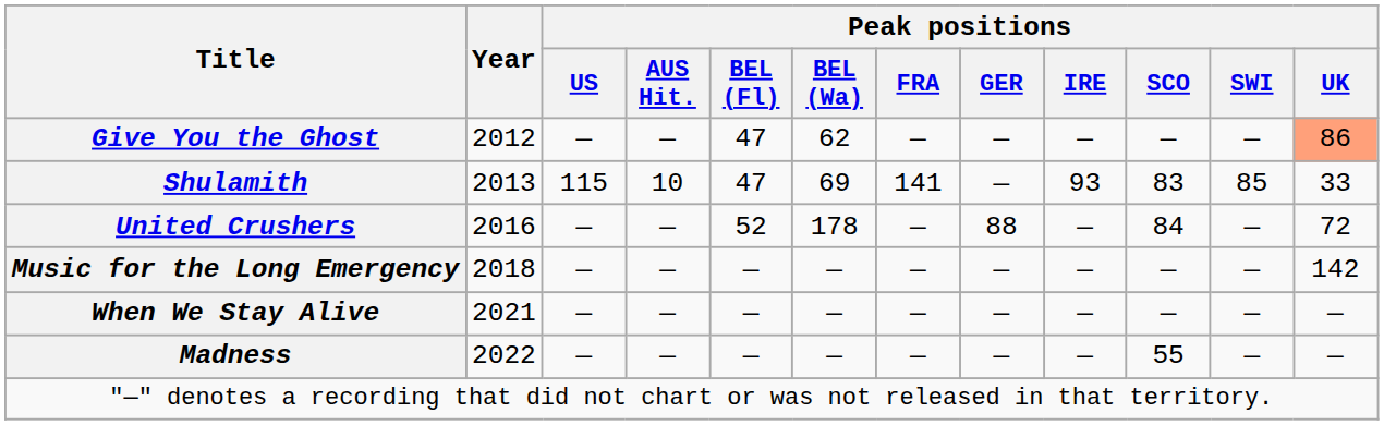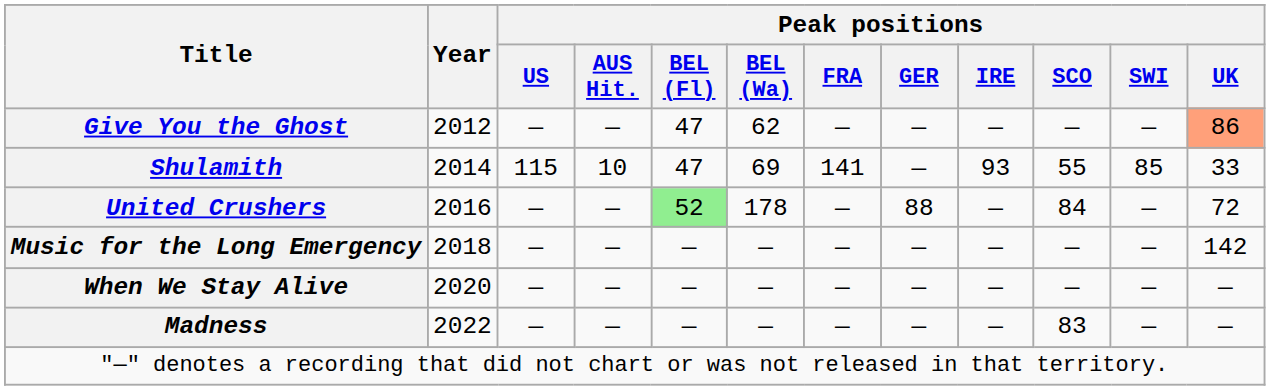 <table class="wikitable plainrowheaders" style="text-align:center">
 <tr>
 <th scope="col" rowspan="2">Title</th>
 <th scope="col" rowspan="2">Year</th>
 <th scope="col" colspan="10">Peak positions</th>
 </tr>
 <tr>
 <th scope="col" style="width:3em;font-size:90%;"><a href='#'>US</a><br></th>
 <th scope="col" style="width:3em;font-size:90%;"><a href='#'>AUS<br>Hit.</a><br></th>
 <th scope="col" style="width:3em;font-size:90%;"><a href='#'>BEL<br>(Fl)</a><br></th>
 <th scope="col" style="width:3em;font-size:90%;"><a href='#'>BEL<br>(Wa)</a><br></th>
 <th scope="col" style="width:3em;font-size:90%;"><a href='#'>FRA</a><br></th>
 <th scope="col" style="width:3em;font-size:90%;"><a href='#'>GER</a><br></th>
 <th scope="col" style="width:3em;font-size:90%;"><a href='#'>IRE</a><br></th>
 <th scope="col" style="width:3em;font-size:90%;"><a href='#'>SCO</a><br></th>
 <th scope="col" style="width:3em;font-size:90%;"><a href='#'>SWI</a><br></th>
 <th scope="col" style="width:3em;font-size:90%;"><a href='#'>UK</a><br></th>
 </tr>
 <tr>
 <th scope="row"><em><a href='#'>Give You the Ghost</a></em></th>
 <td>2012</td>
 <td>—</td>
 <td>—</td>
 <td>47</td>
 <td>62</td>
 <td>—</td>
 <td>—</td>
 <td>—</td>
 <td>—</td>
 <td>—</td>
 <td style="background: lightsalmon;">86</td>
 </tr>
 <tr>
 <th scope="row"><em><a href='#'>Shulamith</a></em></th>
-<td>2013</td>
+<td>2014</td>
 <td>115</td>
 <td>10</td>
 <td>47</td>
 <td>69</td>
 <td>141</td>
 <td>—</td>
 <td>93</td>
-<td>83</td>
+<td>55</td>
 <td>85</td>
 <td>33</td>
 </tr>
 <tr>
 <th scope="row"><em><a href='#'>United Crushers</a></em></th>
 <td>2016</td>
 <td>—</td>
 <td>—</td>
-<td>52</td>
+<td style="background: lightgreen;">52</td>
 <td>178</td>
 <td>—</td>
 <td>88</td>
 <td>—</td>
 <td>84</td>
 <td>—</td>
 <td>72</td>
 </tr>
 <tr>
 <th scope="row"><em>Music for the Long Emergency</em> </th>
 <td>2018</td>
 <td>—</td>
 <td>—</td>
 <td>—</td>
 <td>—</td>
 <td>—</td>
 <td>—</td>
 <td>—</td>
 <td>—</td>
 <td>—</td>
 <td>142</td>
 </tr>
 <tr>
 <th scope="row"><em>When We Stay Alive</em></th>
-<td>2021</td>
+<td>2020</td>
 <td>—</td>
 <td>—</td>
 <td>—</td>
 <td>—</td>
 <td>—</td>
 <td>—</td>
 <td>—</td>
 <td>—</td>
 <td>—</td>
 <td>—</td>
 </tr>
 <tr>
 <th scope="row"><em>Madness</em></th>
 <td>2022</td>
 <td>—</td>
 <td>—</td>
 <td>—</td>
 <td>—</td>
 <td>—</td>
 <td>—</td>
 <td>—</td>
-<td>55</td>
+<td>83</td>
 <td>—</td>
 <td>—</td>
 </tr>
 <tr>
 <td colspan="14" style="font-size:90%">"—" denotes a recording that did not chart or was not released in that territory.</td>
 </tr>
 </table>
